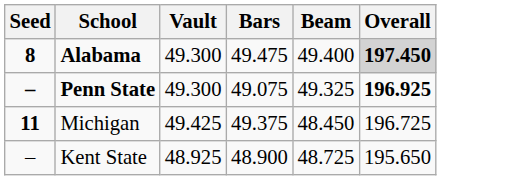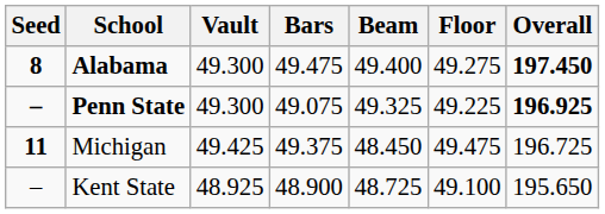 <table class="wikitable" style="white-space:nowrap; font-size:95%; text-align:center">
 <tr>
 <th>Seed</th>
 <th>School</th>
 <th>Vault</th>
 <th>Bars</th>
 <th>Beam</th>
+<th>Floor</th>
 <th>Overall</th>
 </tr>
 <tr>
 <td><strong>8</strong></td>
 <td align=left><strong>Alabama</strong></td>
 <td>49.300</td>
 <td>49.475</td>
 <td>49.400</td>
-<td style="background: lightgrey;"><strong>197.450</strong></td>
+<td>49.275</td>
+<td><strong>197.450</strong></td>
 </tr>
 <tr>
 <td><strong>–</strong></td>
 <td align=left><strong>Penn State</strong></td>
 <td>49.300</td>
 <td>49.075</td>
 <td>49.325</td>
+<td>49.225</td>
 <td><strong>196.925</strong></td>
 </tr>
 <tr>
 <td><strong>11</strong></td>
 <td align=left>Michigan</td>
 <td>49.425</td>
 <td>49.375</td>
 <td>48.450</td>
+<td>49.475</td>
 <td>196.725</td>
 </tr>
 <tr>
 <td>–</td>
 <td align=left>Kent State</td>
 <td>48.925</td>
 <td>48.900</td>
 <td>48.725</td>
+<td>49.100</td>
 <td>195.650</td>
 </tr>
 </table>
